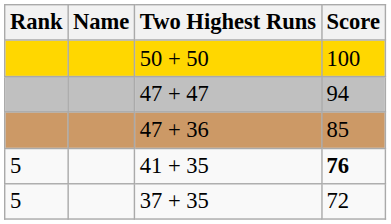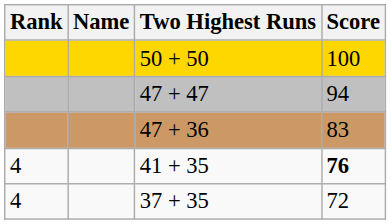 <table class="wikitable">
 <tr>
 <th>Rank</th>
 <th>Name</th>
 <th>Two Highest Runs</th>
 <th>Score</th>
 </tr>
 <tr style="background:gold;">
 <td></td>
 <td></td>
 <td>50 + 50</td>
 <td>100</td>
 </tr>
 <tr style="background:silver;">
 <td></td>
 <td></td>
 <td>47 + 47</td>
 <td>94</td>
 </tr>
 <tr style="background:#CC9966;">
 <td></td>
 <td></td>
 <td>47 + 36</td>
-<td>85</td>
+<td>83</td>
 </tr>
 <tr>
-<td>5</td>
+<td>4</td>
 <td></td>
 <td>41 + 35</td>
 <td><strong>76</strong></td>
 </tr>
 <tr>
-<td>5</td>
+<td>4</td>
 <td></td>
 <td>37 + 35</td>
 <td>72</td>
 </tr>
 </table>
